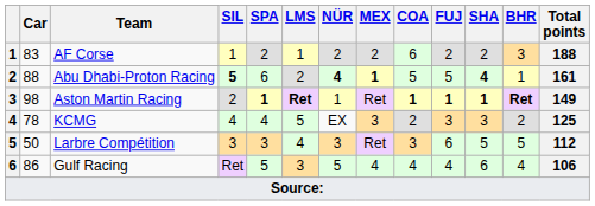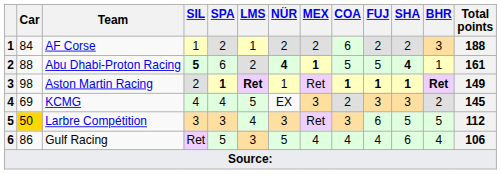 <table class="wikitable" style="font-size: 85%; text-align:center;">
 <tr valign="top">
 <th valign=middle></th>
 <th valign=middle>Car</th>
 <th valign=middle>Team</th>
 <th><a href='#'>SIL</a><br></th>
 <th><a href='#'>SPA</a><br></th>
 <th><a href='#'>LMS</a><br></th>
 <th><a href='#'>NÜR</a><br></th>
 <th><a href='#'>MEX</a><br></th>
 <th><a href='#'>COA</a><br></th>
 <th><a href='#'>FUJ</a><br></th>
 <th><a href='#'>SHA</a><br></th>
 <th><a href='#'>BHR</a><br></th>
 <th valign=middle>Total<br>points</th>
 </tr>
 <tr>
 <th>1</th>
-<td align=left>83</td>
+<td align=left>84</td>
 <td align=left> <a href='#'>AF Corse</a></td>
 <td style="background:#FFFFBF;">1</td>
 <td style="background:#DFDFDF;">2</td>
 <td style="background:#FFFFBF;">1</td>
 <td style="background:#DFDFDF;">2</td>
 <td style="background:#DFDFDF;">2</td>
 <td style="background:#DFFFDF;">6</td>
 <td style="background:#DFDFDF;">2</td>
 <td style="background:#DFDFDF;">2</td>
 <td style="background:#FFDF9F;">3</td>
 <th><strong>188</strong></th>
 </tr>
 <tr>
 <th>2</th>
 <td align=left>88</td>
 <td align=left> <a href='#'>Abu Dhabi-Proton Racing</a></td>
 <td style="background:#DFFFDF;"><strong>5</strong></td>
 <td style="background:#DFFFDF;">6</td>
 <td style="background:#DFDFDF;">2</td>
 <td style="background:#DFFFDF;"><strong>4</strong></td>
 <td style="background:#FFFFBF;"><strong>1</strong></td>
 <td style="background:#DFFFDF;">5</td>
 <td style="background:#DFFFDF;">5</td>
 <td style="background:#DFFFDF;"><strong>4</strong></td>
 <td style="background:#FFFFBF;">1</td>
 <th><strong>161</strong></th>
 </tr>
 <tr>
 <th>3</th>
 <td align=left>98</td>
 <td align=left> <a href='#'>Aston Martin Racing</a></td>
 <td style="background:#DFDFDF;">2</td>
 <td style="background:#FFFFBF;"><strong>1</strong></td>
 <td style="background:#EFCFFF;"><strong>Ret</strong></td>
 <td style="background:#FFFFBF;">1</td>
 <td style="background:#EFCFFF;">Ret</td>
 <td style="background:#FFFFBF;"><strong>1</strong></td>
 <td style="background:#FFFFBF;"><strong>1</strong></td>
 <td style="background:#FFFFBF;"><strong>1</strong></td>
 <td style="background:#EFCFFF;"><strong>Ret</strong></td>
 <th><strong>149</strong></th>
 </tr>
 <tr>
 <th>4</th>
-<td align=left>78</td>
+<td align=left>69</td>
 <td align=left> <a href='#'>KCMG</a></td>
 <td style="background:#DFFFDF;">4</td>
 <td style="background:#DFFFDF;">4</td>
 <td style="background:#DFFFDF;">5</td>
 <td>EX</td>
 <td style="background:#FFDF9F;">3</td>
 <td style="background:#DFDFDF;">2</td>
 <td style="background:#FFDF9F;">3</td>
 <td style="background:#FFDF9F;">3</td>
 <td style="background:#DFDFDF;">2</td>
-<th><strong>125</strong></th>
+<th><strong>145</strong></th>
 </tr>
 <tr>
 <th>5</th>
-<td align=left>50</td>
+<td align=left style="background: gold;">50</td>
 <td align=left> <a href='#'>Larbre Compétition</a></td>
 <td style="background:#FFDF9F;">3</td>
 <td style="background:#FFDF9F;">3</td>
 <td style="background:#DFFFDF;">4</td>
 <td style="background:#FFDF9F;">3</td>
 <td style="background:#EFCFFF;">Ret</td>
 <td style="background:#FFDF9F;">3</td>
 <td style="background:#DFFFDF;">6</td>
 <td style="background:#DFFFDF;">5</td>
 <td style="background:#DFFFDF;">5</td>
 <th><strong>112</strong></th>
 </tr>
 <tr>
 <th>6</th>
 <td align=left>86</td>
 <td align=left> Gulf Racing</td>
 <td style="background:#EFCFFF;">Ret</td>
 <td style="background:#DFFFDF;">5</td>
 <td style="background:#FFDF9F;">3</td>
 <td style="background:#DFFFDF;">5</td>
 <td style="background:#DFFFDF;">4</td>
 <td style="background:#DFFFDF;">4</td>
 <td style="background:#DFFFDF;">4</td>
 <td style="background:#DFFFDF;">6</td>
 <td style="background:#DFFFDF;">4</td>
 <th><strong>106</strong></th>
 </tr>
 <tr class="sortbottom">
 <td colspan="13" style="background-color:#EAECF0;text-align:center"><strong>Source:</strong></td>
 </tr>
 </table>
